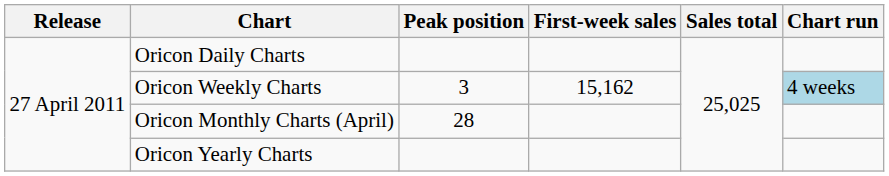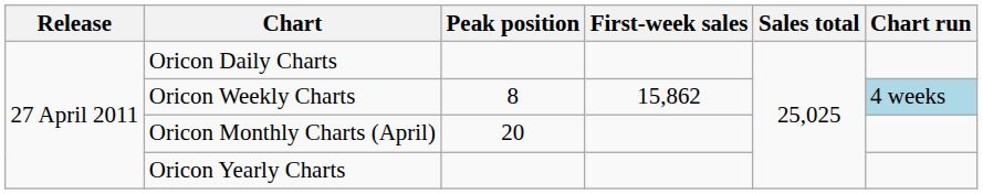 <table class="wikitable">
 <tr>
 <th>Release</th>
 <th>Chart</th>
 <th>Peak position</th>
 <th>First-week sales</th>
 <th>Sales total</th>
 <th>Chart run</th>
 </tr>
 <tr>
 <td rowspan="4">27 April 2011</td>
 <td>Oricon Daily Charts</td>
 <td align="center"></td>
 <td></td>
 <td align="center" rowspan="4">25,025</td>
 <td></td>
 </tr>
 <tr>
 <td>Oricon Weekly Charts</td>
-<td align="center">3</td>
-<td align="center">15,162</td>
+<td align="center">8</td>
+<td align="center">15,862</td>
 <td style="background: lightblue;">4 weeks</td>
 </tr>
 <tr>
 <td>Oricon Monthly Charts (April)</td>
-<td align="center">28</td>
+<td align="center">20</td>
 <td></td>
 <td></td>
 </tr>
 <tr>
 <td>Oricon Yearly Charts</td>
 <td align="center"></td>
 <td></td>
 <td></td>
 </tr>
 </table>
